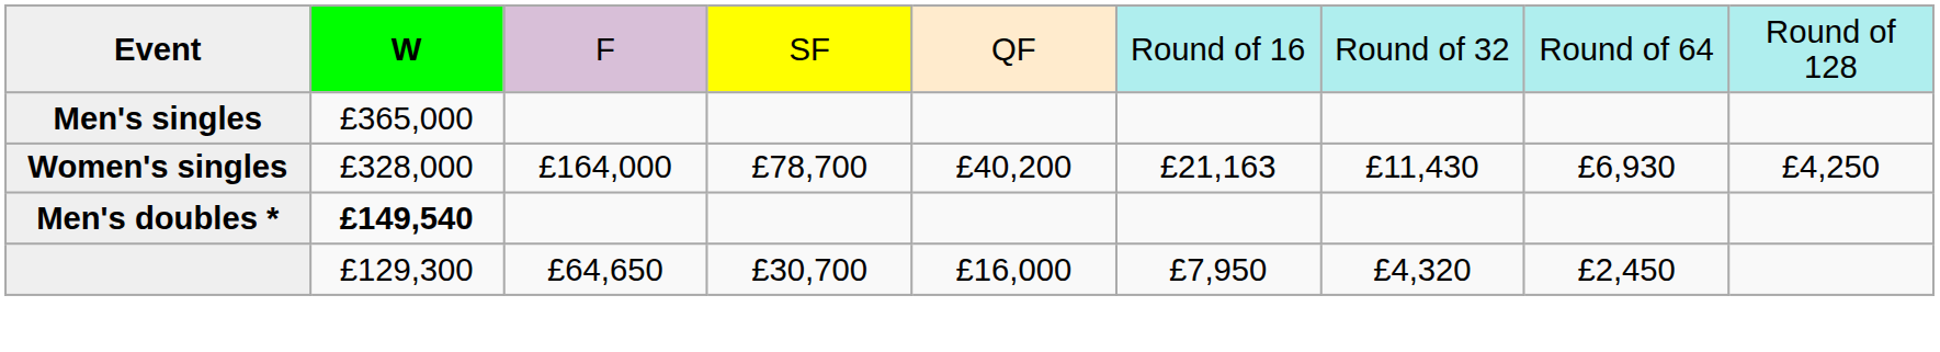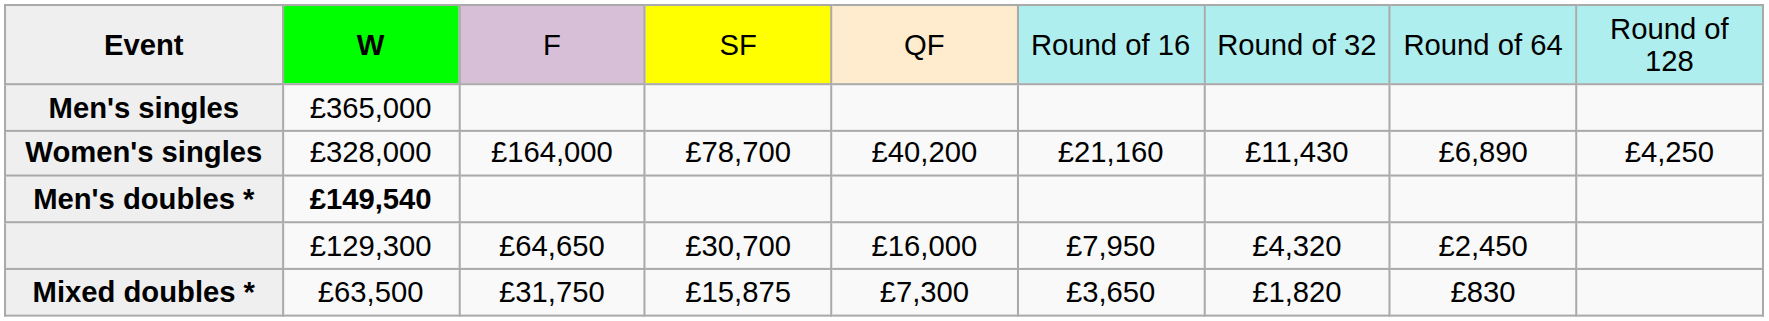 <table class=wikitable style=font-size:90%;text-align:center>
 <tr>
 <td style="width:130px; background:#efefef;"><strong>Event</strong></td>
 <td style="width:80px; background:lime;"><strong>W</strong></td>
 <td style="width:85px; background:thistle;">F</td>
 <td style="width:85px; background:#ff0;">SF</td>
 <td style="width:85px; background:#ffebcd;">QF</td>
 <td style="width:85px; background:#afeeee;">Round of 16</td>
 <td style="width:85px; background:#afeeee;">Round of 32</td>
 <td style="width:85px; background:#afeeee;">Round of 64</td>
 <td style="width:85px; background:#afeeee;">Round of 128</td>
 </tr>
 <tr>
 <td style="background:#efefef;"><strong>Men's singles</strong></td>
 <td>£365,000</td>
 <td></td>
 <td></td>
 <td></td>
 <td></td>
 <td></td>
 <td></td>
 <td></td>
 </tr>
 <tr>
 <td style="background:#efefef;"><strong>Women's singles</strong></td>
 <td>£328,000</td>
 <td>£164,000</td>
 <td>£78,700</td>
 <td>£40,200</td>
-<td>£21,163</td>
+<td>£21,160</td>
 <td>£11,430</td>
-<td>£6,930</td>
+<td>£6,890</td>
 <td>£4,250</td>
 </tr>
 <tr>
 <td style="background:#efefef;"><strong>Men's doubles *</strong></td>
 <td><strong>£149,540</strong></td>
 <td></td>
 <td></td>
 <td></td>
 <td></td>
 <td></td>
 <td></td>
 <td></td>
 </tr>
 <tr>
 <td style="background:#efefef;"><strong></strong></td>
 <td>£129,300</td>
 <td>£64,650</td>
 <td>£30,700</td>
 <td>£16,000</td>
 <td>£7,950</td>
 <td>£4,320</td>
 <td>£2,450</td>
 <td></td>
 </tr>
+<tr>
+<td style="background:#efefef;"><strong>Mixed doubles *</strong></td>
+<td>£63,500</td>
+<td>£31,750</td>
+<td>£15,875</td>
+<td>£7,300</td>
+<td>£3,650</td>
+<td>£1,820</td>
+<td>£830</td>
+<td></td>
+</tr>
 </table>
